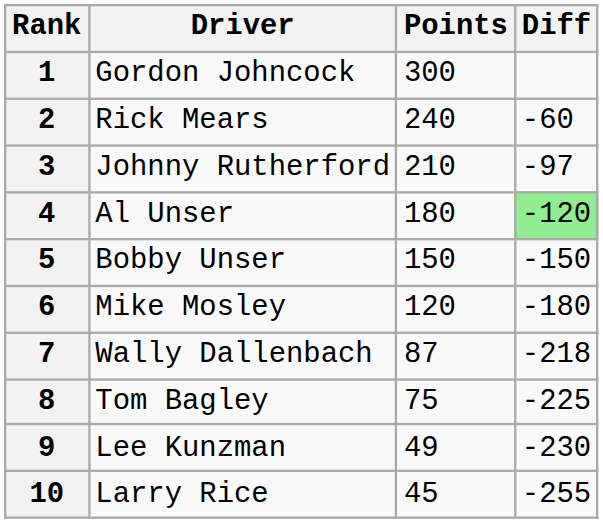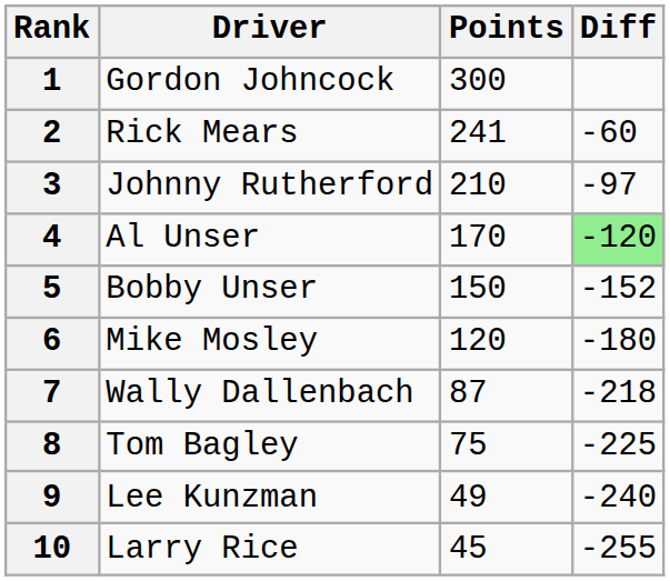 <table class="wikitable" style="font-size:95%;">
 <tr>
 <th>Rank</th>
 <th>Driver</th>
 <th>Points</th>
 <th>Diff</th>
 </tr>
 <tr>
 <th>1</th>
 <td>Gordon Johncock</td>
 <td>300</td>
 <td></td>
 </tr>
 <tr>
 <th>2</th>
 <td>Rick Mears</td>
-<td>240</td>
+<td>241</td>
 <td>-60</td>
 </tr>
 <tr>
 <th>3</th>
 <td>Johnny Rutherford</td>
 <td>210</td>
 <td>-97</td>
 </tr>
 <tr>
 <th>4</th>
 <td>Al Unser</td>
-<td>180</td>
+<td>170</td>
 <td style="background: lightgreen;">-120</td>
 </tr>
 <tr>
 <th>5</th>
 <td>Bobby Unser</td>
 <td>150</td>
-<td>-150</td>
+<td>-152</td>
 </tr>
 <tr>
 <th>6</th>
 <td>Mike Mosley</td>
 <td>120</td>
 <td>-180</td>
 </tr>
 <tr>
 <th>7</th>
 <td>Wally Dallenbach</td>
 <td>87</td>
 <td>-218</td>
 </tr>
 <tr>
 <th>8</th>
 <td>Tom Bagley</td>
 <td>75</td>
 <td>-225</td>
 </tr>
 <tr>
 <th>9</th>
 <td>Lee Kunzman</td>
 <td>49</td>
-<td>-230</td>
+<td>-240</td>
 </tr>
 <tr>
 <th>10</th>
 <td>Larry Rice</td>
 <td>45</td>
 <td>-255</td>
 </tr>
 </table>
